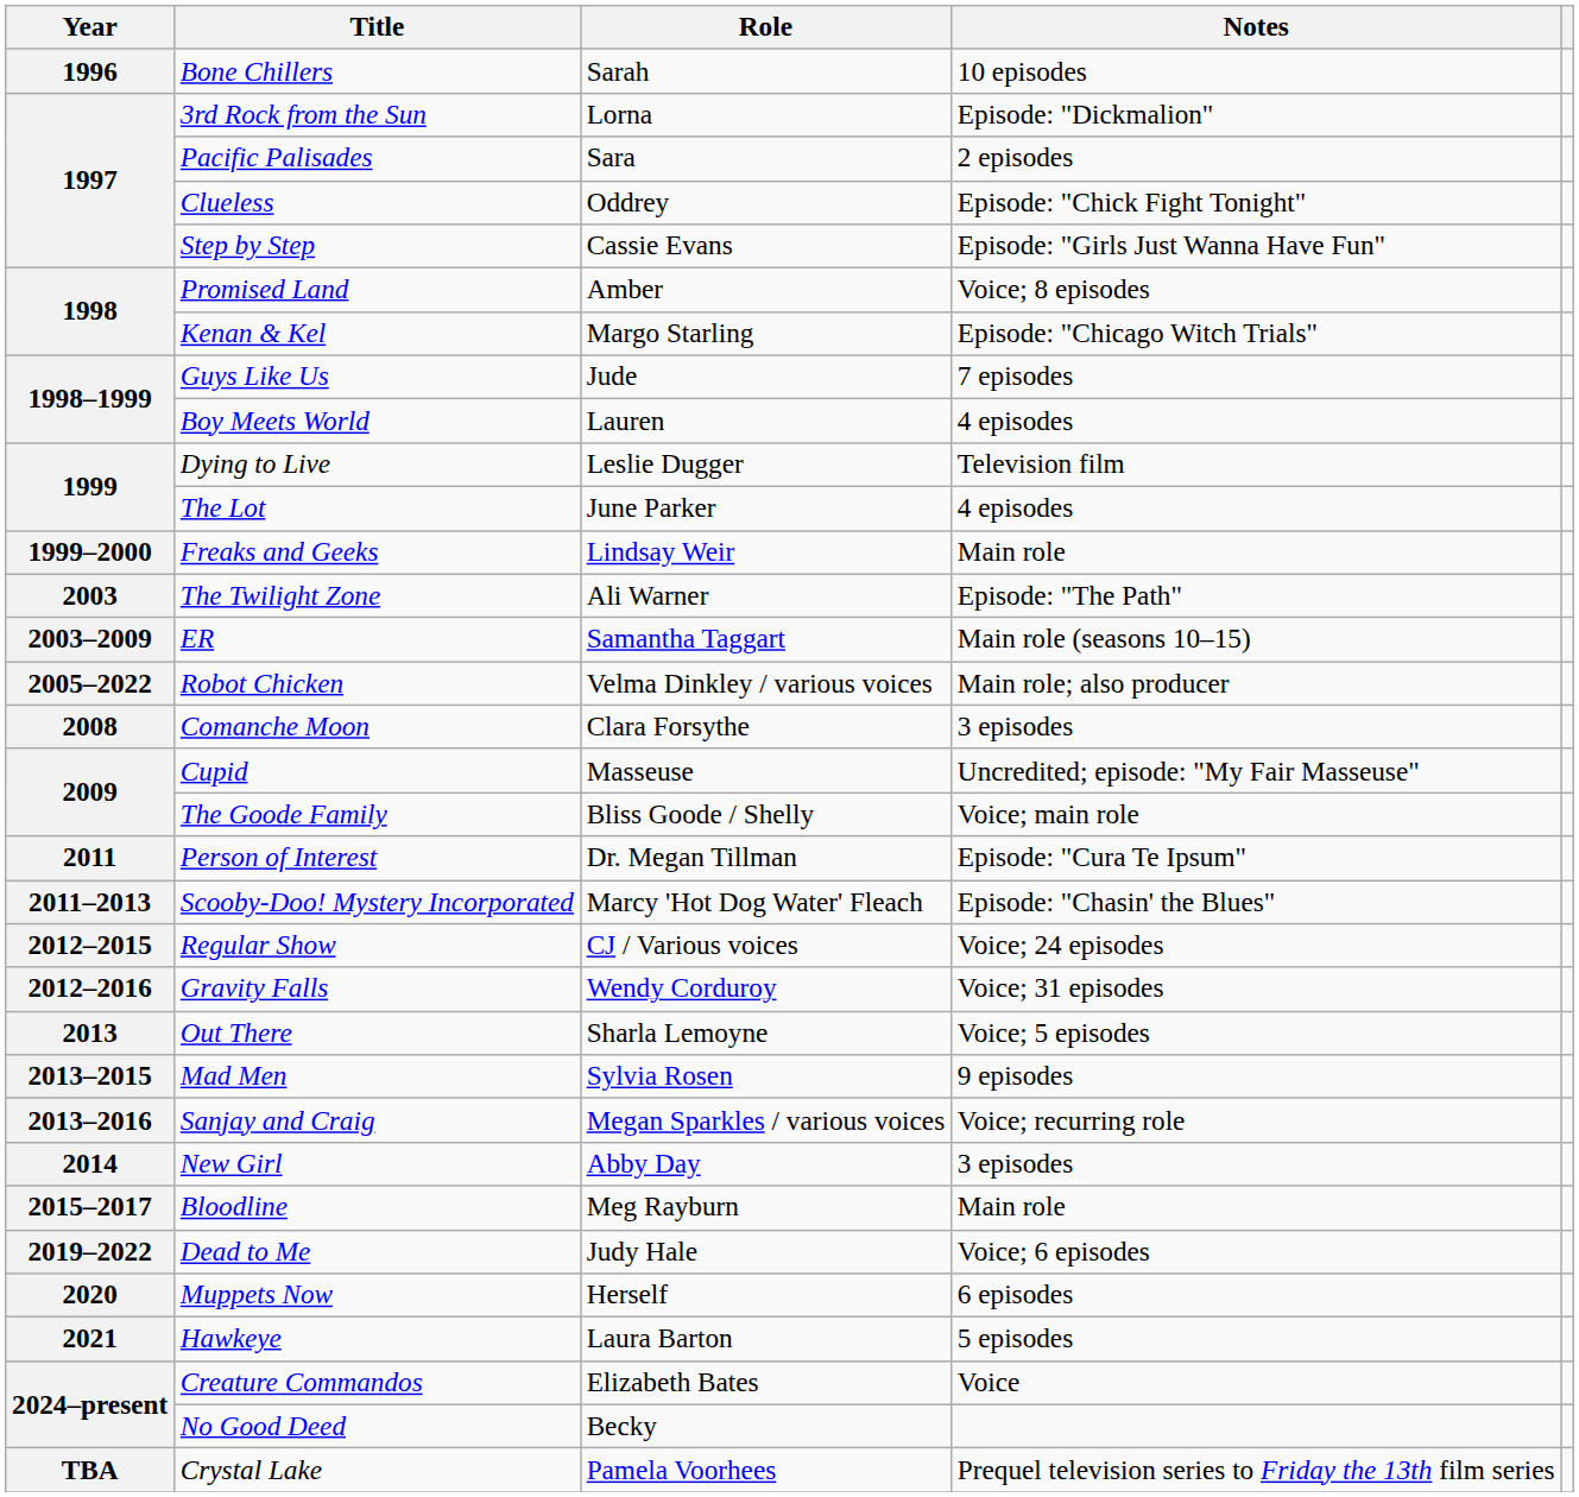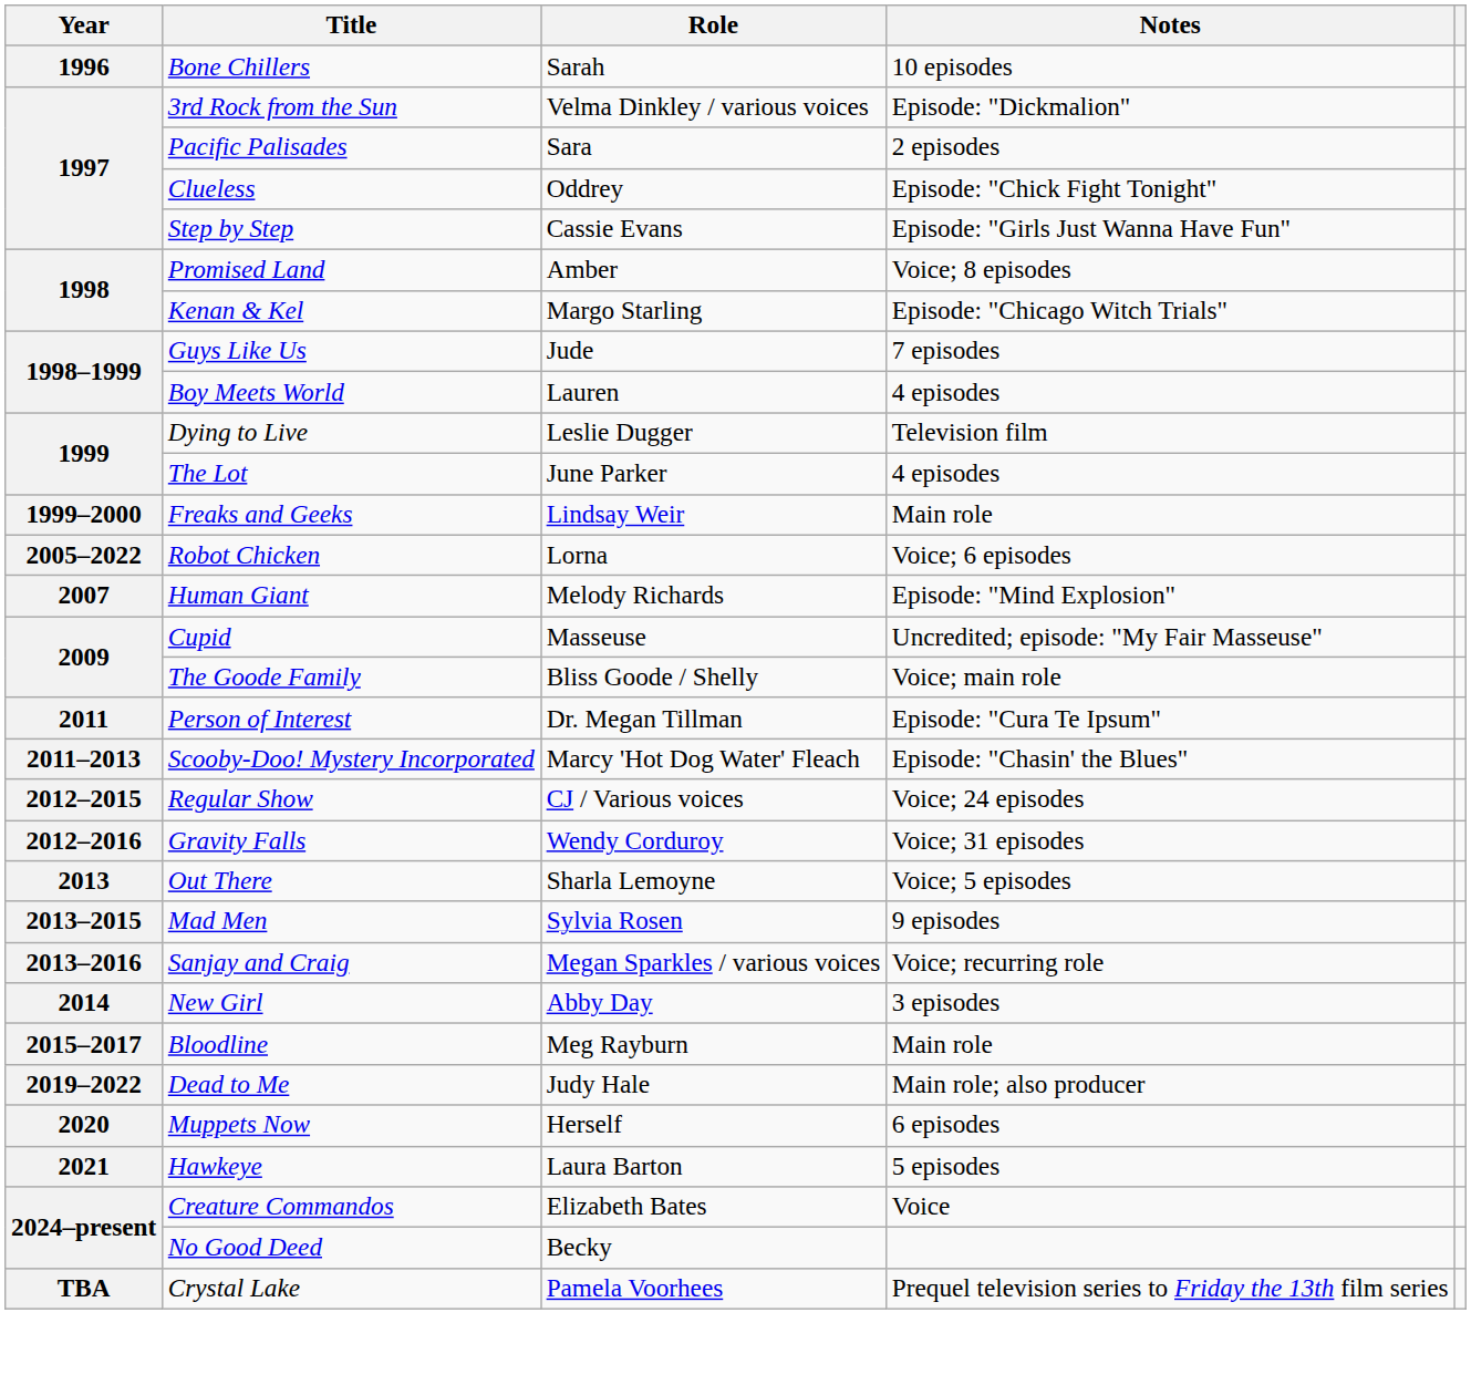 <table class="wikitable plainrowheaders sortable" style="margin-right: 0;">
 <tr>
 <th scope="col">Year</th>
 <th scope="col">Title</th>
 <th scope="col">Role</th>
 <th scope="col" class="unsortable">Notes</th>
 <th scope="col" class="unsortable"></th>
 </tr>
 <tr>
 <th scope="row">1996</th>
 <td><em><a href='#'>Bone Chillers</a></em></td>
 <td>Sarah</td>
 <td>10 episodes</td>
 <td style="text-align: center;"></td>
 </tr>
 <tr>
 <th rowspan="4" scope="row">1997</th>
 <td><em><a href='#'>3rd Rock from the Sun</a></em></td>
-<td>Lorna</td>
+<td>Velma Dinkley / various voices</td>
 <td>Episode: "Dickmalion"</td>
 <td style="text-align: center;"></td>
 </tr>
 <tr>
 <td><em><a href='#'>Pacific Palisades</a></em></td>
 <td>Sara</td>
 <td>2 episodes</td>
 <td style="text-align: center;"></td>
 </tr>
 <tr>
 <td><em><a href='#'>Clueless</a></em></td>
 <td>Oddrey</td>
 <td>Episode: "Chick Fight Tonight"</td>
 <td style="text-align: center;"></td>
 </tr>
 <tr>
 <td><em><a href='#'>Step by Step</a></em></td>
 <td>Cassie Evans</td>
 <td>Episode: "Girls Just Wanna Have Fun"</td>
 <td style="text-align: center;"></td>
 </tr>
 <tr>
 <th rowspan="2" scope="row">1998</th>
 <td><em><a href='#'>Promised Land</a></em></td>
 <td>Amber</td>
 <td>Voice; 8 episodes</td>
 <td style="text-align: center;"></td>
 </tr>
 <tr>
 <td><em><a href='#'>Kenan & Kel</a></em></td>
 <td>Margo Starling</td>
 <td>Episode: "Chicago Witch Trials"</td>
 <td style="text-align: center;"></td>
 </tr>
 <tr>
 <th rowspan="2" scope="row">1998–1999</th>
 <td><em><a href='#'>Guys Like Us</a></em></td>
 <td>Jude</td>
 <td>7 episodes</td>
 <td style="text-align: center;"></td>
 </tr>
 <tr>
 <td><em><a href='#'>Boy Meets World</a></em></td>
 <td>Lauren</td>
 <td>4 episodes</td>
 <td style="text-align: center;"></td>
 </tr>
 <tr>
 <th rowspan="2" scope="row">1999</th>
 <td><em>Dying to Live</em></td>
 <td>Leslie Dugger</td>
 <td>Television film</td>
 <td style="text-align: center;"></td>
 </tr>
 <tr>
 <td><em><a href='#'>The Lot</a></em></td>
 <td>June Parker</td>
 <td>4 episodes</td>
 <td style="text-align: center;"></td>
 </tr>
 <tr>
 <th scope="row">1999–2000</th>
 <td><em><a href='#'>Freaks and Geeks</a></em></td>
 <td><a href='#'>Lindsay Weir</a></td>
 <td>Main role</td>
 <td style="text-align: center;"></td>
 </tr>
 <tr>
-<th scope="row">2003</th>
-<td><em><a href='#'>The Twilight Zone</a></em></td>
-<td>Ali Warner</td>
-<td>Episode: "The Path"</td>
+<th scope="row">2005–2022</th>
+<td><em><a href='#'>Robot Chicken</a></em></td>
+<td>Lorna</td>
+<td>Voice; 6 episodes</td>
 <td style="text-align: center;"></td>
 </tr>
 <tr>
-<th scope="row">2003–2009</th>
-<td><em><a href='#'>ER</a></em></td>
-<td><a href='#'>Samantha Taggart</a></td>
-<td>Main role (seasons 10–15)</td>
-<td style="text-align: center;"></td>
-</tr>
-<tr>
-<th scope="row">2005–2022</th>
-<td><em><a href='#'>Robot Chicken</a></em></td>
-<td>Velma Dinkley / various voices</td>
-<td>Main role; also producer</td>
-<td style="text-align: center;"></td>
-</tr>
-<tr>
-<th scope="row">2008</th>
-<td><em><a href='#'>Comanche Moon</a></em></td>
-<td>Clara Forsythe</td>
-<td>3 episodes</td>
+<th scope="row">2007</th>
+<td><em><a href='#'>Human Giant</a></em></td>
+<td>Melody Richards</td>
+<td>Episode: "Mind Explosion"</td>
 <td style="text-align: center;"></td>
 </tr>
 <tr>
 <th rowspan="2" scope="row">2009</th>
 <td><em><a href='#'>Cupid</a></em></td>
 <td>Masseuse</td>
 <td>Uncredited; episode: "My Fair Masseuse"</td>
 <td style="text-align: center;"></td>
 </tr>
 <tr>
 <td><em><a href='#'>The Goode Family</a></em></td>
 <td>Bliss Goode / Shelly</td>
 <td>Voice; main role</td>
 <td style="text-align: center;"></td>
 </tr>
 <tr>
 <th scope="row">2011</th>
 <td><em><a href='#'>Person of Interest</a></em></td>
 <td>Dr. Megan Tillman</td>
 <td>Episode: "Cura Te Ipsum"</td>
 <td style="text-align: center;"></td>
 </tr>
 <tr>
 <th scope="row">2011–2013</th>
 <td><em><a href='#'>Scooby-Doo! Mystery Incorporated</a></em></td>
 <td>Marcy 'Hot Dog Water' Fleach</td>
 <td>Episode: "Chasin' the Blues"</td>
 <td style="text-align: center;"></td>
 </tr>
 <tr>
 <th scope="row">2012–2015</th>
 <td><em><a href='#'>Regular Show</a></em></td>
 <td><a href='#'>CJ</a> / Various voices</td>
 <td>Voice; 24 episodes</td>
 <td style="text-align: center;"></td>
 </tr>
 <tr>
 <th scope="row">2012–2016</th>
 <td><em><a href='#'>Gravity Falls</a></em></td>
 <td><a href='#'>Wendy Corduroy</a></td>
 <td>Voice; 31 episodes</td>
 <td style="text-align: center;"></td>
 </tr>
 <tr>
 <th scope="row">2013</th>
 <td><em><a href='#'>Out There</a></em></td>
 <td>Sharla Lemoyne</td>
 <td>Voice; 5 episodes</td>
 <td style="text-align: center;"></td>
 </tr>
 <tr>
 <th scope="row">2013–2015</th>
 <td><em><a href='#'>Mad Men</a></em></td>
 <td><a href='#'>Sylvia Rosen</a></td>
 <td>9 episodes</td>
 <td style="text-align: center;"></td>
 </tr>
 <tr>
 <th scope="row">2013–2016</th>
 <td><em><a href='#'>Sanjay and Craig</a></em></td>
 <td><a href='#'>Megan Sparkles</a> / various voices</td>
 <td>Voice; recurring role</td>
 <td style="text-align: center;"></td>
 </tr>
 <tr>
 <th scope="row">2014</th>
 <td><em><a href='#'>New Girl</a></em></td>
 <td><a href='#'>Abby Day</a></td>
 <td>3 episodes</td>
 <td style="text-align: center;"></td>
 </tr>
 <tr>
 <th scope="row">2015–2017</th>
 <td><em><a href='#'>Bloodline</a></em></td>
 <td>Meg Rayburn</td>
 <td>Main role</td>
 <td style="text-align: center;"></td>
 </tr>
 <tr>
 <th scope="row">2019–2022</th>
 <td><em><a href='#'>Dead to Me</a></em></td>
 <td>Judy Hale</td>
-<td>Voice; 6 episodes</td>
+<td>Main role; also producer</td>
 <td style="text-align: center;"></td>
 </tr>
 <tr>
 <th scope="row">2020</th>
 <td><em><a href='#'>Muppets Now</a></em></td>
 <td>Herself</td>
 <td>6 episodes</td>
 <td style="text-align: center;"></td>
 </tr>
 <tr>
 <th scope="row">2021</th>
 <td><em><a href='#'>Hawkeye</a></em></td>
 <td>Laura Barton</td>
 <td>5 episodes</td>
 <td style="text-align: center;"></td>
 </tr>
 <tr>
 <th rowspan="2" scope="row">2024–present</th>
 <td><em><a href='#'>Creature Commandos</a></em></td>
 <td>Elizabeth Bates</td>
 <td>Voice</td>
 <td style="text-align: center;"></td>
 </tr>
 <tr>
 <td><em><a href='#'>No Good Deed</a></em></td>
 <td>Becky</td>
 <td></td>
 </tr>
 <tr>
 <th scope="row">TBA</th>
 <td><em>Crystal Lake</em></td>
 <td><a href='#'>Pamela Voorhees</a></td>
 <td>Prequel television series to <em><a href='#'>Friday the 13th</a></em> film series</td>
 <td style="text-align: center;"></td>
 </tr>
 </table>
